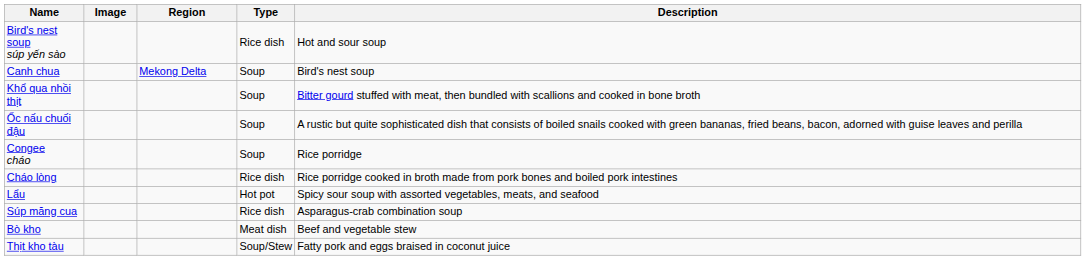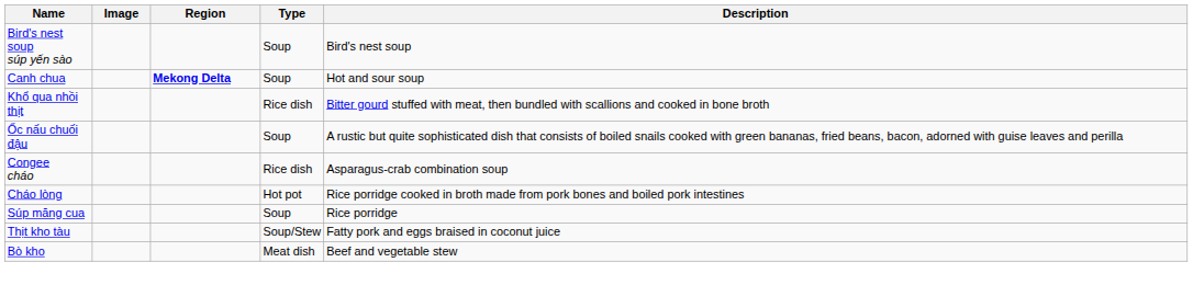 <table class="wikitable sortable sticky-header" width="100%">
 <tr>
 <th style="width:110px;">Name</th>
 <th style="width:70px;">Image</th>
 <th style="width:140px;">Region</th>
 <th style="width:70px;">Type</th>
 <th>Description</th>
 </tr>
 <tr>
 <td><a href='#'>Bird's nest soup</a><br><em>súp yến sào</em></td>
 <td></td>
 <td></td>
-<td>Rice dish</td>
-<td>Hot and sour soup</td>
+<td>Soup</td>
+<td>Bird's nest soup</td>
 </tr>
 <tr>
 <td><a href='#'>Canh chua</a></td>
 <td></td>
-<td><a href='#'>Mekong Delta</a></td>
+<td><strong><a href='#'>Mekong Delta</a></strong></td>
 <td>Soup</td>
-<td>Bird's nest soup</td>
+<td>Hot and sour soup</td>
 </tr>
 <tr>
 <td><a href='#'>Khổ qua nhồi thịt</a></td>
 <td></td>
 <td></td>
-<td>Soup</td>
+<td>Rice dish</td>
 <td><a href='#'>Bitter gourd</a> stuffed with meat, then bundled with scallions and cooked in bone broth</td>
 </tr>
 <tr>
 <td><a href='#'>Ốc nấu chuối đậu</a></td>
 <td></td>
 <td></td>
 <td>Soup</td>
 <td>A rustic but quite sophisticated dish that consists of boiled snails cooked with green bananas, fried beans, bacon, adorned with guise leaves and perilla</td>
 </tr>
 <tr>
 <td><a href='#'>Congee</a><br><em>cháo</em></td>
 <td></td>
 <td></td>
-<td>Soup</td>
-<td>Rice porridge</td>
+<td>Rice dish</td>
+<td>Asparagus-crab combination soup</td>
 </tr>
 <tr>
 <td><a href='#'>Cháo lòng</a></td>
 <td></td>
 <td></td>
-<td>Rice dish</td>
+<td>Hot pot</td>
 <td>Rice porridge cooked in broth made from pork bones and boiled pork intestines</td>
-</tr>
-<tr>
-<td><a href='#'>Lẩu</a></td>
-<td></td>
-<td></td>
-<td>Hot pot</td>
-<td>Spicy sour soup with assorted vegetables, meats, and seafood</td>
 </tr>
 <tr>
 <td><a href='#'>Súp măng cua</a></td>
 <td></td>
 <td></td>
-<td>Rice dish</td>
-<td>Asparagus-crab combination soup</td>
+<td>Soup</td>
+<td>Rice porridge</td>
+</tr>
+<tr>
+<td><a href='#'>Thịt kho tàu</a></td>
+<td></td>
+<td></td>
+<td>Soup/Stew</td>
+<td>Fatty pork and eggs braised in coconut juice</td>
 </tr>
 <tr>
 <td><a href='#'>Bò kho</a></td>
 <td></td>
 <td></td>
 <td>Meat dish</td>
 <td>Beef and vegetable stew</td>
 </tr>
-<tr>
-<td><a href='#'>Thịt kho tàu</a></td>
-<td></td>
-<td></td>
-<td>Soup/Stew</td>
-<td>Fatty pork and eggs braised in coconut juice</td>
-</tr>
 </table>
